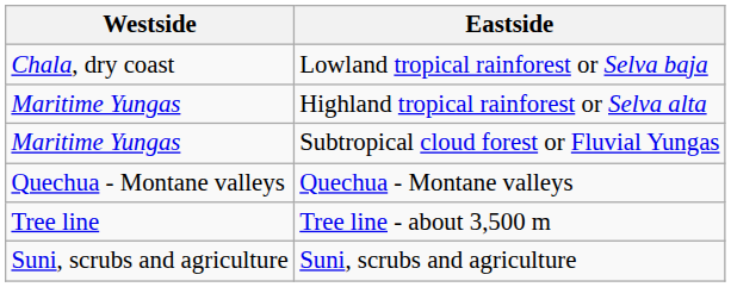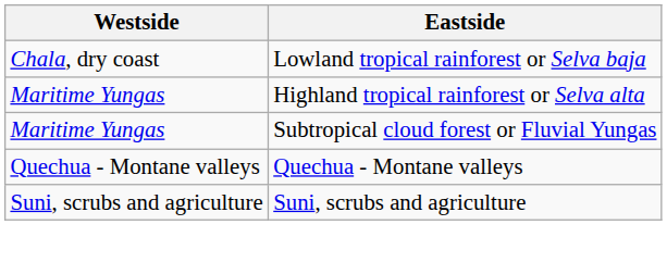 <table class="wikitable">
 <tr>
 <th>Westside</th>
 <th>Eastside</th>
 </tr>
 <tr>
 <td><em><a href='#'>Chala</a></em>, dry coast</td>
 <td>Lowland <a href='#'>tropical rainforest</a> or <em><a href='#'>Selva baja</a></em></td>
 </tr>
 <tr>
 <td><em><a href='#'>Maritime Yungas</a></em></td>
 <td>Highland <a href='#'>tropical rainforest</a> or <em><a href='#'>Selva alta</a></em></td>
 </tr>
 <tr>
 <td><em><a href='#'>Maritime Yungas</a></em></td>
 <td>Subtropical <a href='#'>cloud forest</a> or <a href='#'>Fluvial Yungas</a></td>
 </tr>
 <tr>
 <td><a href='#'>Quechua</a> - Montane valleys</td>
 <td><a href='#'>Quechua</a> - Montane valleys</td>
 </tr>
 <tr>
-<td><a href='#'>Tree line</a></td>
-<td><a href='#'>Tree line</a> - about 3,500 m</td>
-</tr>
-<tr>
 <td><a href='#'>Suni</a>, scrubs and agriculture</td>
 <td><a href='#'>Suni</a>, scrubs and agriculture</td>
 </tr>
 </table>
